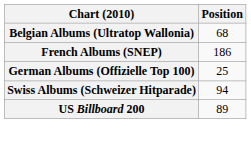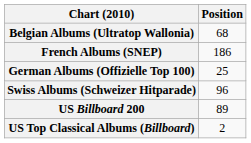 <table class="wikitable sortable plainrowheaders" style="text-align:center">
 <tr>
 <th scope="col">Chart (2010)</th>
 <th scope="col">Position</th>
 </tr>
 <tr>
 <th scope="row">Belgian Albums (Ultratop Wallonia)</th>
 <td>68</td>
 </tr>
 <tr>
 <th scope="row">French Albums (SNEP)</th>
 <td>186</td>
 </tr>
 <tr>
 <th scope="row">German Albums (Offizielle Top 100)</th>
 <td>25</td>
 </tr>
 <tr>
 <th scope="row">Swiss Albums (Schweizer Hitparade)</th>
-<td>94</td>
+<td>96</td>
 </tr>
 <tr>
 <th scope="row">US <em>Billboard</em> 200</th>
 <td>89</td>
 </tr>
+<tr>
+<th scope="row">US Top Classical Albums (<em>Billboard</em>)</th>
+<td>2</td>
+</tr>
 </table>
